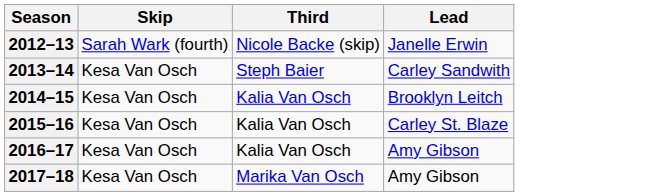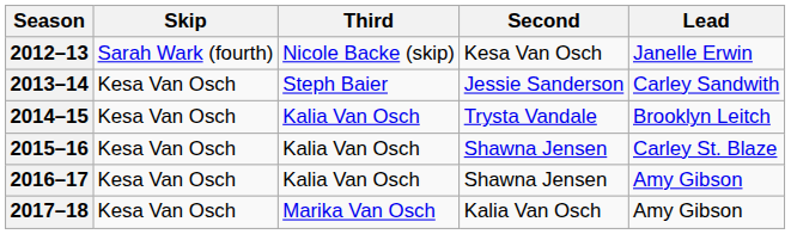 <table class="wikitable">
 <tr>
 <th scope="col">Season</th>
 <th scope="col">Skip</th>
 <th scope="col">Third</th>
+<th scope="col">Second</th>
 <th scope="col">Lead</th>
 </tr>
 <tr>
 <th scope="row">2012–13</th>
 <td><a href='#'>Sarah Wark</a> (fourth)</td>
 <td><a href='#'>Nicole Backe</a> (skip)</td>
+<td>Kesa Van Osch</td>
 <td><a href='#'>Janelle Erwin</a></td>
 </tr>
 <tr>
 <th scope="row">2013–14</th>
 <td>Kesa Van Osch</td>
 <td><a href='#'>Steph Baier</a></td>
+<td><a href='#'>Jessie Sanderson</a></td>
 <td><a href='#'>Carley Sandwith</a></td>
 </tr>
 <tr>
 <th scope="row">2014–15</th>
 <td>Kesa Van Osch</td>
 <td><a href='#'>Kalia Van Osch</a></td>
+<td><a href='#'>Trysta Vandale</a></td>
 <td><a href='#'>Brooklyn Leitch</a></td>
 </tr>
 <tr>
 <th scope="row">2015–16</th>
 <td>Kesa Van Osch</td>
 <td>Kalia Van Osch</td>
+<td><a href='#'>Shawna Jensen</a></td>
 <td><a href='#'>Carley St. Blaze</a></td>
 </tr>
 <tr>
 <th scope="row">2016–17</th>
 <td>Kesa Van Osch</td>
 <td>Kalia Van Osch</td>
+<td>Shawna Jensen</td>
 <td><a href='#'>Amy Gibson</a></td>
 </tr>
 <tr>
 <th scope="row">2017–18</th>
 <td>Kesa Van Osch</td>
 <td><a href='#'>Marika Van Osch</a></td>
+<td>Kalia Van Osch</td>
 <td>Amy Gibson</td>
 </tr>
 </table>
